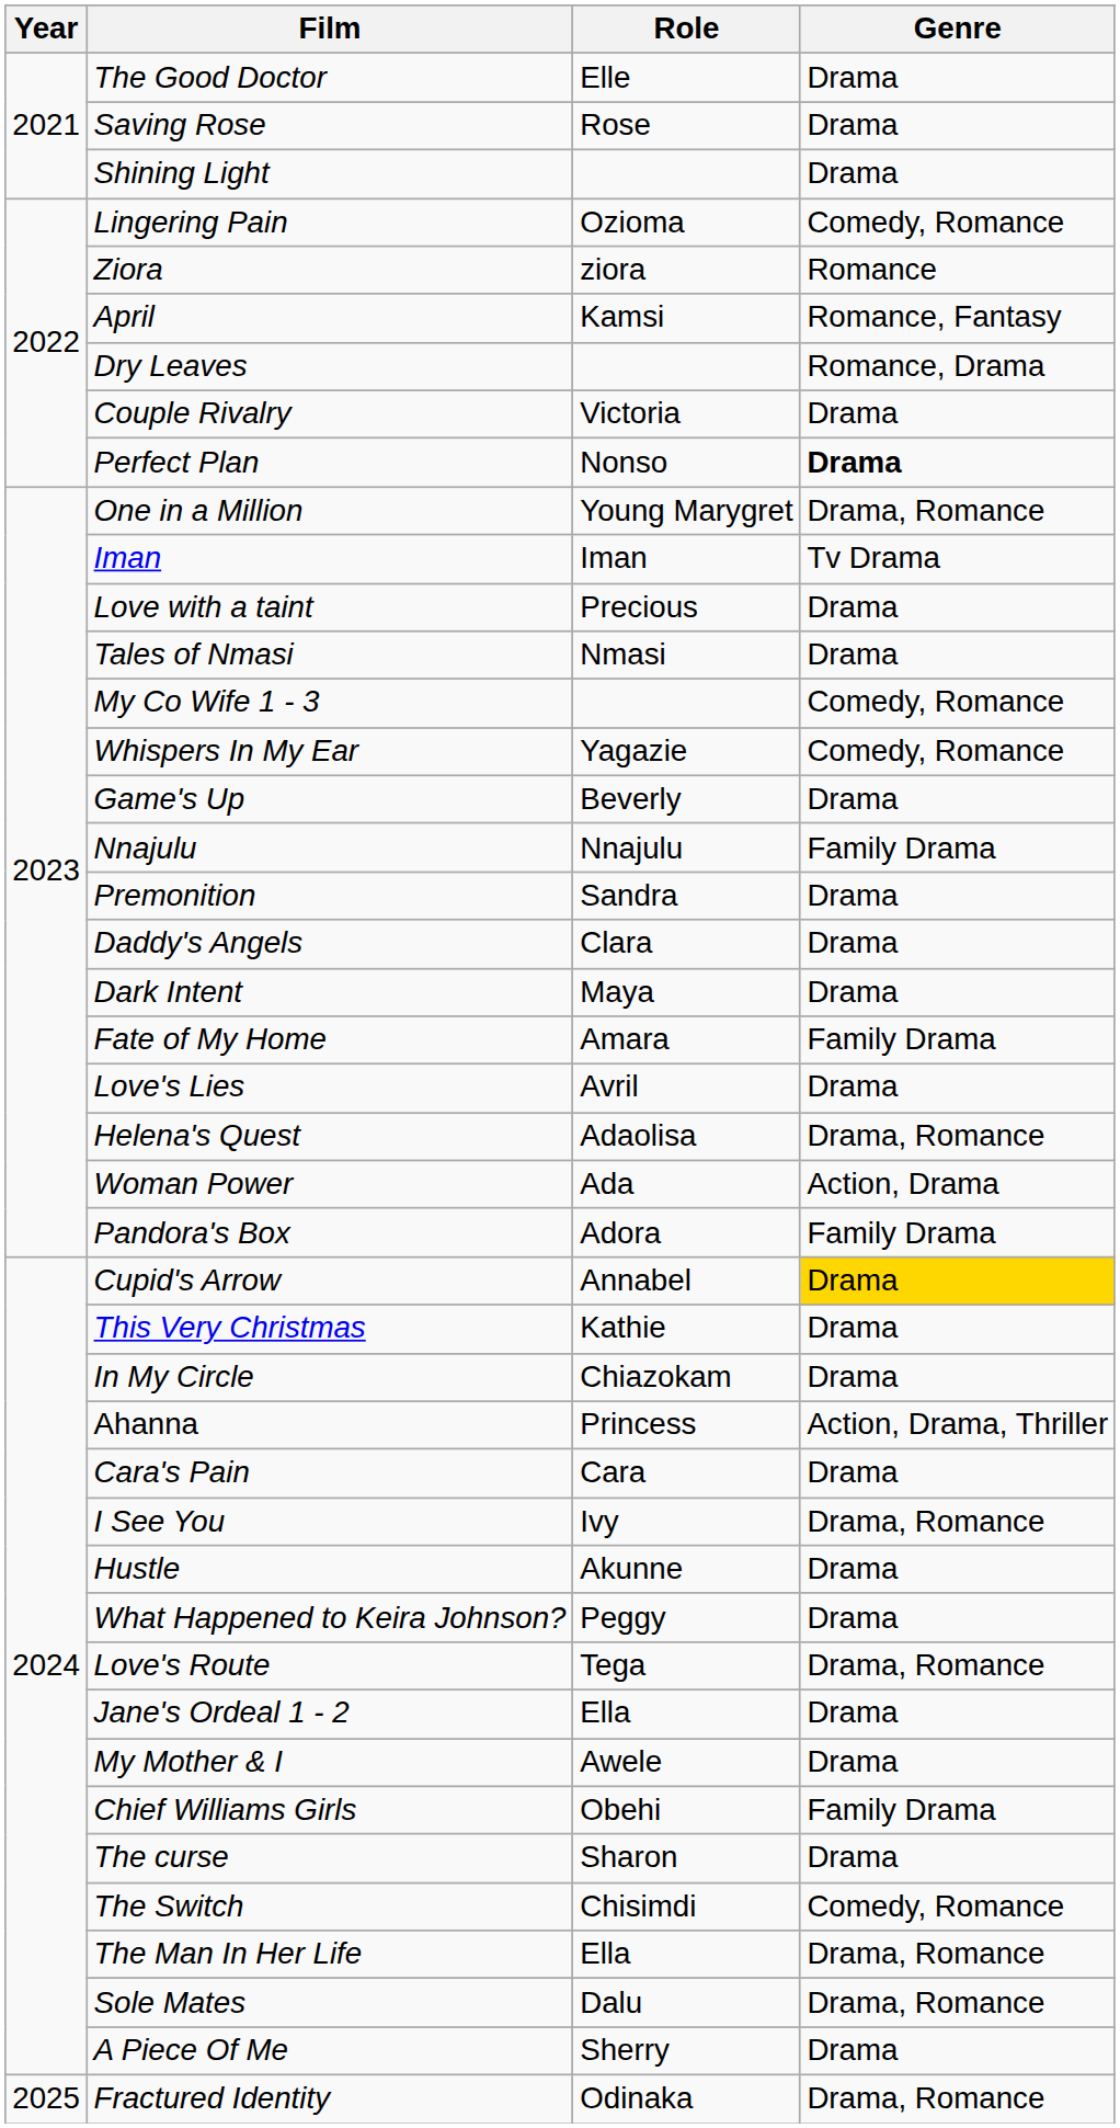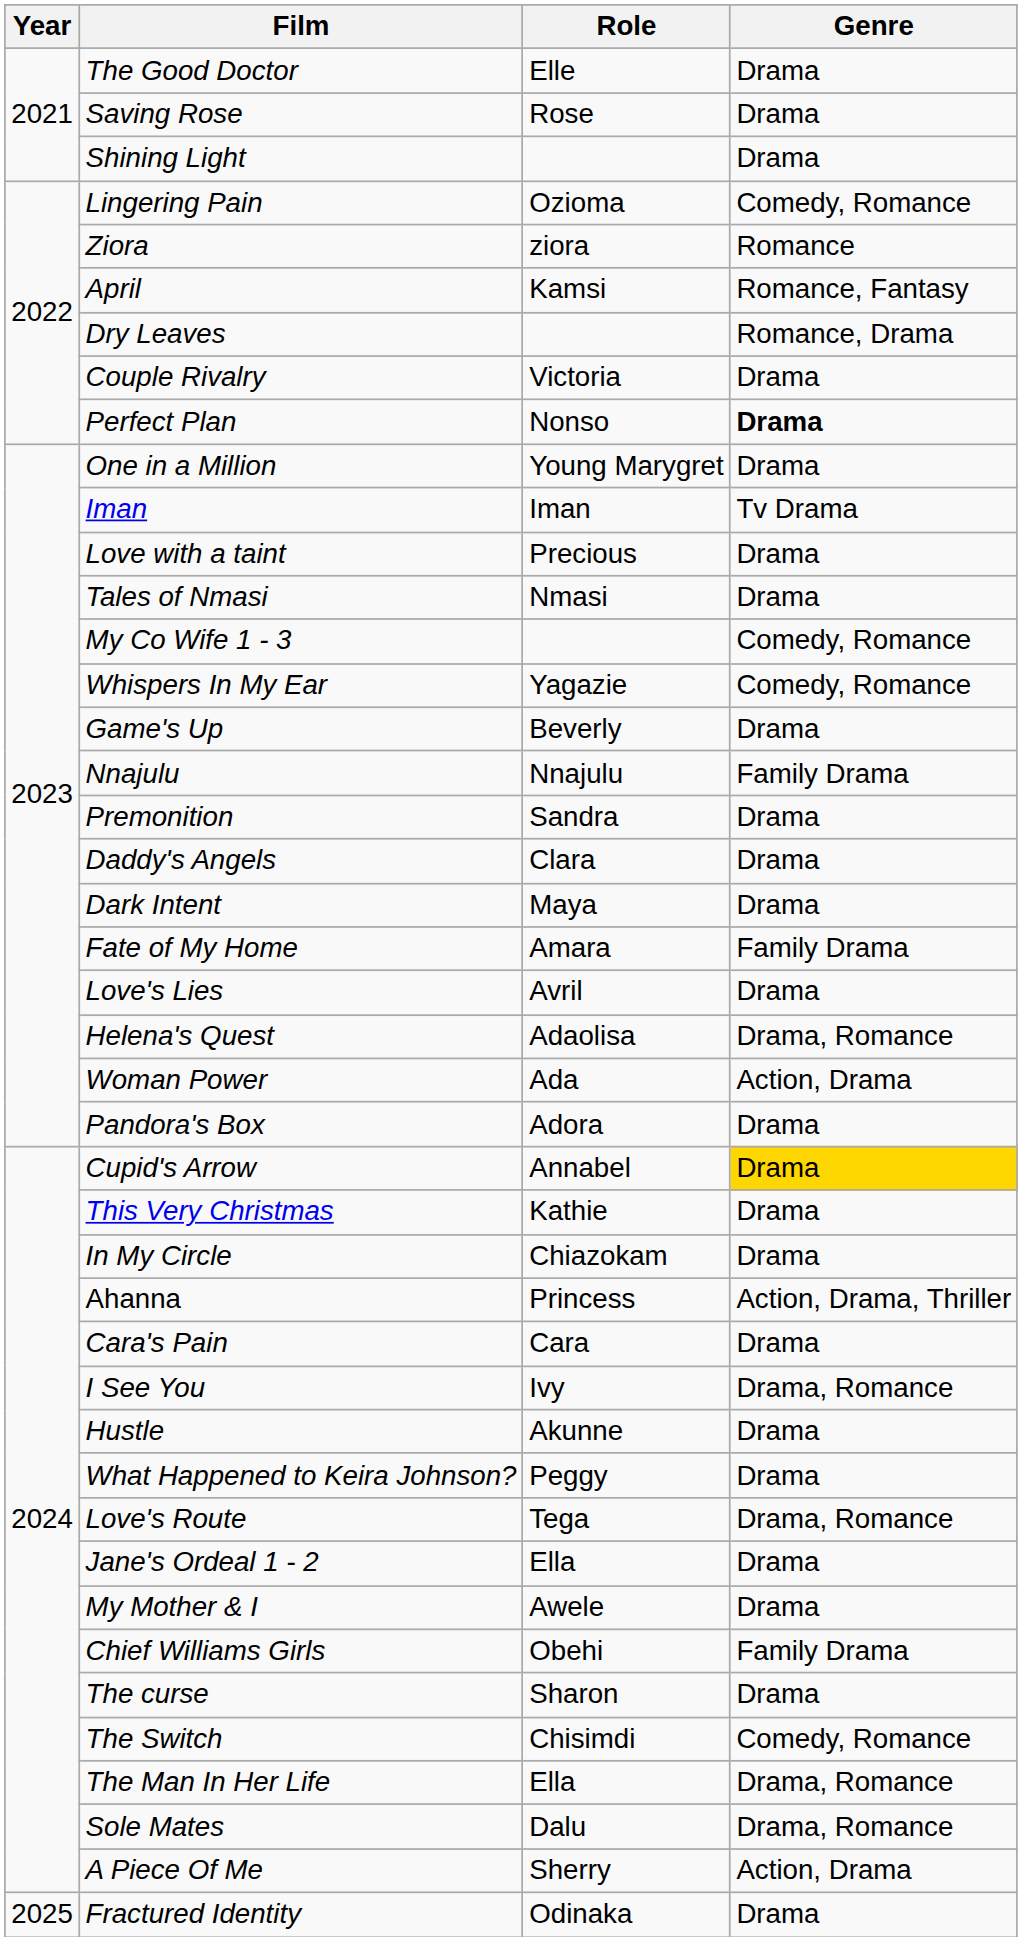 <table class="wikitable">
 <tr>
 <th>Year</th>
 <th>Film</th>
 <th>Role</th>
 <th>Genre</th>
 </tr>
 <tr>
 <td rowspan="3">2021</td>
 <td><em>The Good Doctor</em></td>
 <td>Elle</td>
 <td>Drama</td>
 </tr>
 <tr>
 <td><em>Saving Rose</em></td>
 <td>Rose</td>
 <td>Drama</td>
 </tr>
 <tr>
 <td><em>Shining Light</em></td>
 <td></td>
 <td>Drama</td>
 </tr>
 <tr>
 <td rowspan="6">2022</td>
 <td><em>Lingering Pain</em></td>
 <td>Ozioma</td>
 <td>Comedy, Romance</td>
 </tr>
 <tr>
 <td><em>Ziora</em></td>
 <td>ziora</td>
 <td>Romance</td>
 </tr>
 <tr>
 <td><em>April</em></td>
 <td>Kamsi</td>
 <td>Romance, Fantasy</td>
 </tr>
 <tr>
 <td><em>Dry Leaves</em></td>
 <td></td>
 <td>Romance, Drama</td>
 </tr>
 <tr>
 <td><em>Couple Rivalry</em></td>
 <td>Victoria</td>
 <td>Drama</td>
 </tr>
 <tr>
 <td><em>Perfect Plan</em></td>
 <td>Nonso</td>
 <td><strong>Drama</strong></td>
 </tr>
 <tr>
 <td rowspan="16">2023</td>
 <td><em>One in a Million</em></td>
 <td>Young Marygret</td>
-<td>Drama, Romance</td>
+<td>Drama</td>
 </tr>
 <tr>
 <td><em><a href='#'>Iman</a></em></td>
 <td>Iman</td>
 <td>Tv Drama</td>
 </tr>
 <tr>
 <td><em>Love with a taint</em></td>
 <td>Precious</td>
 <td>Drama</td>
 </tr>
 <tr>
 <td><em>Tales of Nmasi</em></td>
 <td>Nmasi</td>
 <td>Drama</td>
 </tr>
 <tr>
 <td><em>My Co Wife 1 - 3</em></td>
 <td></td>
 <td>Comedy, Romance</td>
 </tr>
 <tr>
 <td><em>Whispers In My Ear</em></td>
 <td>Yagazie</td>
 <td>Comedy, Romance</td>
 </tr>
 <tr>
 <td><em>Game's Up</em></td>
 <td>Beverly</td>
 <td>Drama</td>
 </tr>
 <tr>
 <td><em>Nnajulu</em></td>
 <td>Nnajulu</td>
 <td>Family Drama</td>
 </tr>
 <tr>
 <td><em>Premonition</em></td>
 <td>Sandra</td>
 <td>Drama</td>
 </tr>
 <tr>
 <td><em>Daddy's Angels</em></td>
 <td>Clara</td>
 <td>Drama</td>
 </tr>
 <tr>
 <td><em>Dark Intent</em></td>
 <td>Maya</td>
 <td>Drama</td>
 </tr>
 <tr>
 <td><em>Fate of My Home</em></td>
 <td>Amara</td>
 <td>Family Drama</td>
 </tr>
 <tr>
 <td><em>Love's Lies</em></td>
 <td>Avril</td>
 <td>Drama</td>
 </tr>
 <tr>
 <td><em>Helena's Quest</em></td>
 <td>Adaolisa</td>
 <td>Drama, Romance</td>
 </tr>
 <tr>
 <td><em>Woman Power</em></td>
 <td>Ada</td>
 <td>Action, Drama</td>
 </tr>
 <tr>
 <td><em>Pandora's Box</em></td>
 <td>Adora</td>
-<td>Family Drama</td>
+<td>Drama</td>
 </tr>
 <tr>
 <td rowspan="17">2024</td>
 <td><em>Cupid's Arrow</em></td>
 <td>Annabel</td>
 <td style="background: gold;">Drama</td>
 </tr>
 <tr>
 <td><em><a href='#'>This Very Christmas</a></em></td>
 <td>Kathie</td>
 <td>Drama</td>
 </tr>
 <tr>
 <td><em>In My Circle</em></td>
 <td>Chiazokam</td>
 <td>Drama</td>
 </tr>
 <tr>
 <td>Ahanna</td>
 <td>Princess</td>
 <td>Action, Drama, Thriller</td>
 </tr>
 <tr>
 <td><em>Cara's Pain</em></td>
 <td>Cara</td>
 <td>Drama</td>
 </tr>
 <tr>
 <td><em>I See You</em></td>
 <td>Ivy</td>
 <td>Drama, Romance</td>
 </tr>
 <tr>
 <td><em>Hustle</em></td>
 <td>Akunne</td>
 <td>Drama</td>
 </tr>
 <tr>
 <td><em>What Happened to Keira Johnson?</em></td>
 <td>Peggy</td>
 <td>Drama</td>
 </tr>
 <tr>
 <td><em>Love's Route</em></td>
 <td>Tega</td>
 <td>Drama, Romance</td>
 </tr>
 <tr>
 <td><em>Jane's Ordeal 1 - 2</em></td>
 <td>Ella</td>
 <td>Drama</td>
 </tr>
 <tr>
 <td><em>My Mother & I</em></td>
 <td>Awele</td>
 <td>Drama</td>
 </tr>
 <tr>
 <td><em>Chief Williams Girls</em></td>
 <td>Obehi</td>
 <td>Family Drama</td>
 </tr>
 <tr>
 <td><em>The curse</em></td>
 <td>Sharon</td>
 <td>Drama</td>
 </tr>
 <tr>
 <td><em>The Switch</em></td>
 <td>Chisimdi</td>
 <td>Comedy, Romance</td>
 </tr>
 <tr>
 <td><em>The Man In Her Life</em></td>
 <td>Ella</td>
 <td>Drama, Romance</td>
 </tr>
 <tr>
 <td><em>Sole Mates</em></td>
 <td>Dalu</td>
 <td>Drama, Romance</td>
 </tr>
 <tr>
 <td><em>A Piece Of Me</em></td>
 <td>Sherry</td>
-<td>Drama</td>
+<td>Action, Drama</td>
 </tr>
 <tr>
 <td>2025</td>
 <td><em>Fractured Identity</em></td>
 <td>Odinaka</td>
-<td>Drama, Romance</td>
+<td>Drama</td>
 </tr>
 </table>
